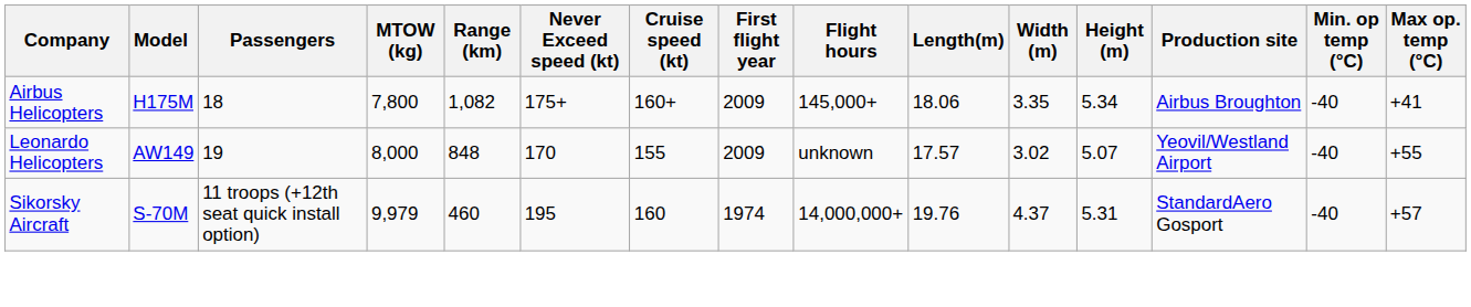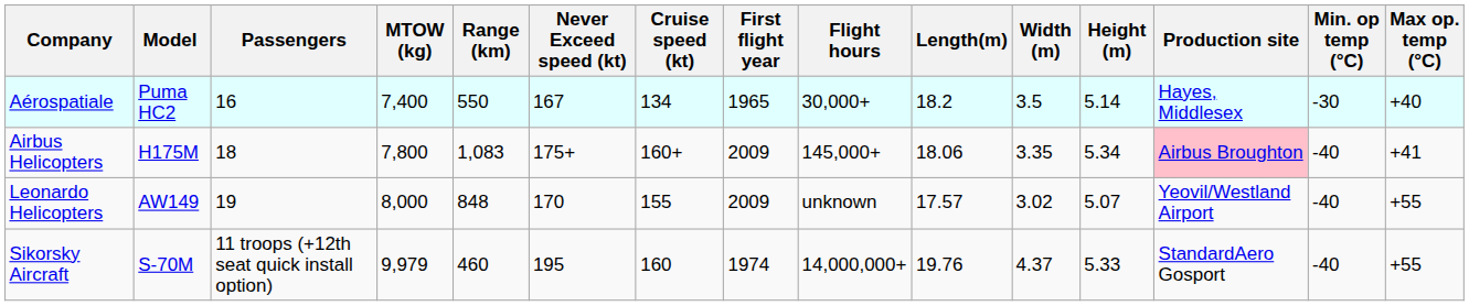 <table class="wikitable sortable">
 <tr>
 <th> Company </th>
 <th>Model </th>
 <th>Passengers</th>
 <th>MTOW (kg)</th>
 <th>Range (km)</th>
 <th>Never Exceed speed (kt)</th>
 <th>Cruise speed (kt)</th>
 <th>First flight year</th>
 <th>Flight hours</th>
 <th>Length(m)</th>
 <th>Width (m)</th>
 <th>Height (m)</th>
 <th>Production site</th>
 <th>Min. op temp (°C)</th>
 <th>Max op. temp (°C)</th>
 </tr>
+<tr style="background: Lightcyan">
+<td><a href='#'>Aérospatiale</a></td>
+<td><a href='#'>Puma HC2</a> </td>
+<td>16</td>
+<td>7,400</td>
+<td>550</td>
+<td>167</td>
+<td>134</td>
+<td>1965</td>
+<td>30,000+</td>
+<td>18.2</td>
+<td>3.5</td>
+<td>5.14</td>
+<td><a href='#'>Hayes, Middlesex</a></td>
+<td>-30</td>
+<td>+40</td>
+</tr>
 <tr>
 <td><a href='#'>Airbus Helicopters</a></td>
 <td><a href='#'>H175M</a></td>
 <td>18</td>
 <td>7,800</td>
-<td>1,082</td>
+<td>1,083</td>
 <td>175+</td>
 <td>160+</td>
 <td>2009</td>
 <td>145,000+</td>
 <td>18.06</td>
 <td>3.35</td>
 <td>5.34</td>
-<td><a href='#'>Airbus Broughton</a></td>
+<td style="background: pink;"><a href='#'>Airbus Broughton</a></td>
 <td>-40</td>
 <td>+41</td>
 </tr>
 <tr>
 <td><a href='#'>Leonardo Helicopters</a></td>
 <td><a href='#'>AW149</a></td>
 <td>19</td>
 <td>8,000</td>
 <td>848 </td>
 <td>170</td>
 <td>155</td>
 <td>2009</td>
 <td>unknown</td>
 <td>17.57</td>
 <td>3.02</td>
 <td>5.07</td>
 <td><a href='#'>Yeovil/Westland Airport</a></td>
 <td>-40</td>
 <td>+55</td>
 </tr>
 <tr>
 <td><a href='#'>Sikorsky Aircraft</a> </td>
 <td><a href='#'>S-70M</a></td>
 <td>11 troops (+12th seat quick install option)</td>
 <td>9,979</td>
 <td>460</td>
 <td>195</td>
 <td>160</td>
 <td>1974</td>
 <td>14,000,000+</td>
 <td>19.76</td>
 <td>4.37</td>
-<td>5.31</td>
+<td>5.33</td>
 <td><a href='#'>StandardAero</a> Gosport</td>
 <td>-40</td>
-<td>+57</td>
+<td>+55</td>
 </tr>
 </table>
